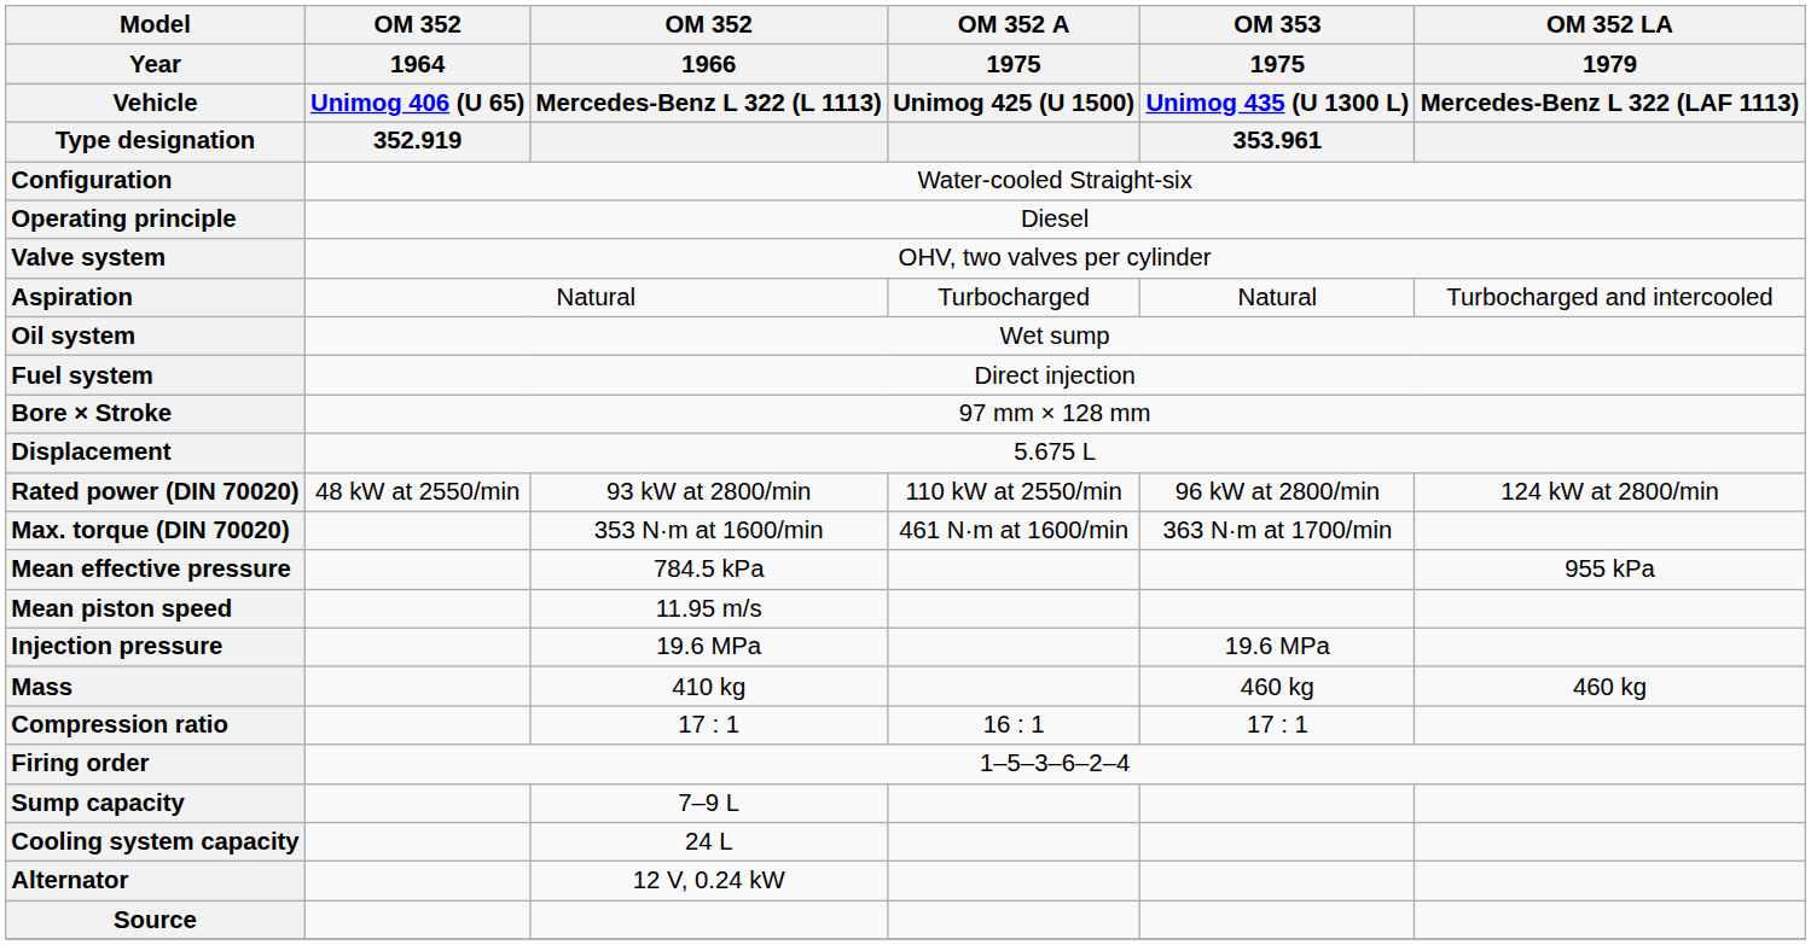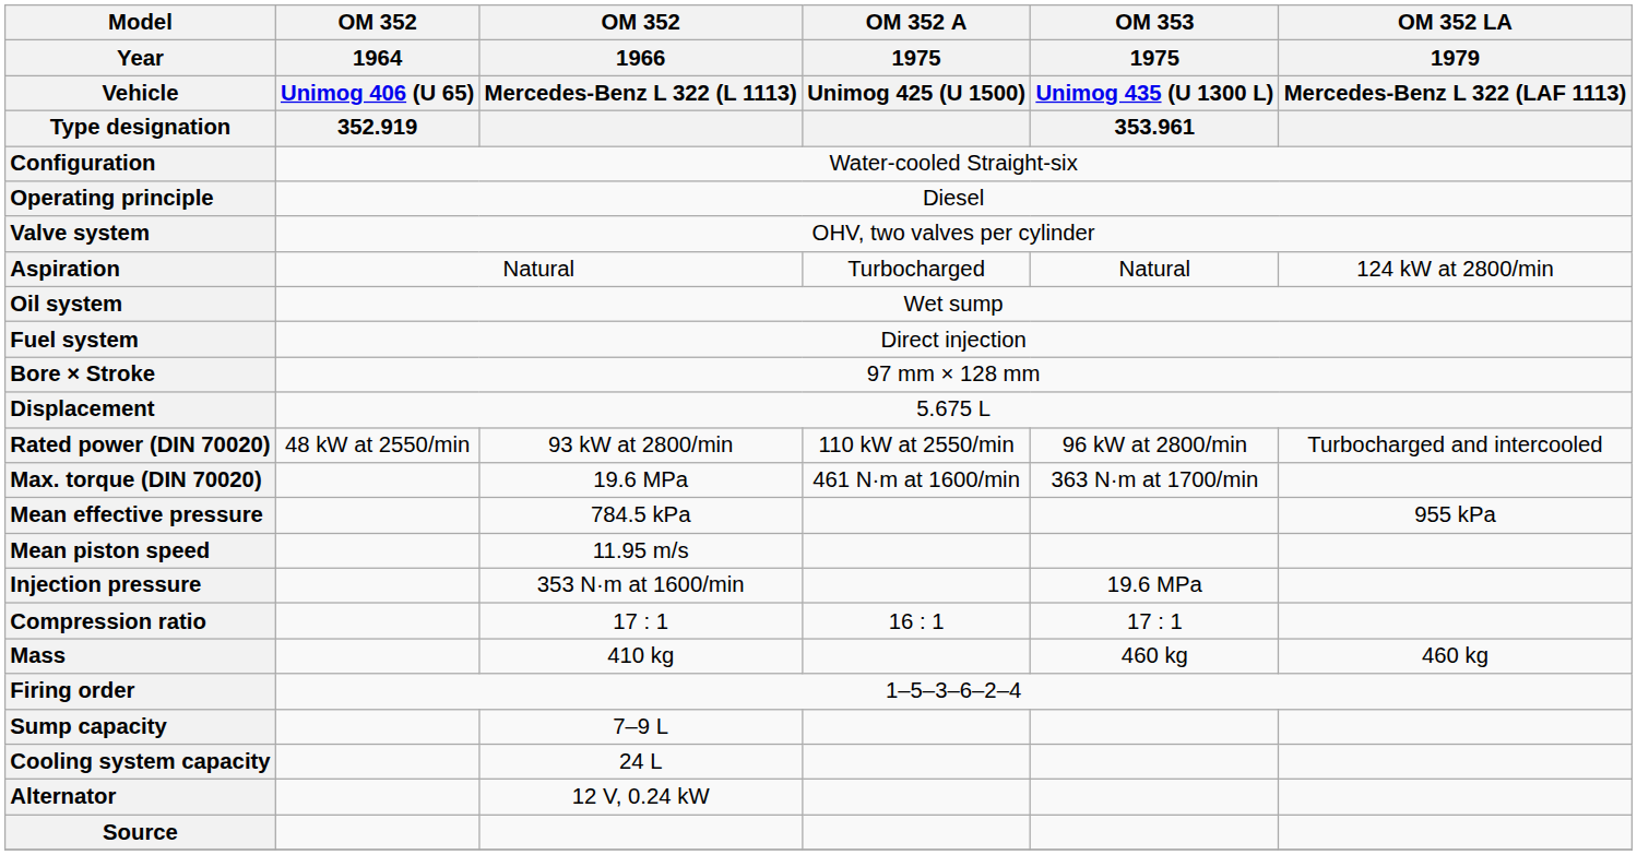 <table class="wikitable" style="text-align:center;">
 <tr>
 <th>Model</th>
 <th>OM 352</th>
 <th>OM 352</th>
 <th>OM 352 A</th>
 <th>OM 353</th>
 <th>OM 352 LA</th>
 </tr>
 <tr>
 <th>Year</th>
 <th>1964</th>
 <th>1966</th>
 <th>1975</th>
 <th>1975</th>
 <th>1979</th>
 </tr>
 <tr>
 <th>Vehicle</th>
 <th><a href='#'>Unimog 406</a> (U 65)</th>
 <th>Mercedes-Benz L 322 (L 1113)</th>
 <th>Unimog 425 (U 1500)</th>
 <th><a href='#'>Unimog 435</a> (U 1300 L)</th>
 <th>Mercedes-Benz L 322 (LAF 1113)</th>
 </tr>
 <tr>
 <th>Type designation</th>
 <th>352.919</th>
 <th></th>
 <th></th>
 <th>353.961</th>
 <th></th>
 </tr>
 <tr>
 <th style="text-align:left;">Configuration</th>
 <td colspan="5">Water-cooled Straight-six</td>
 </tr>
 <tr>
 <th style="text-align:left;">Operating principle</th>
 <td colspan="5">Diesel</td>
 </tr>
 <tr>
 <th style="text-align:left;">Valve system</th>
 <td colspan="5">OHV, two valves per cylinder</td>
 </tr>
 <tr>
 <th style="text-align:left;">Aspiration</th>
 <td colspan="2">Natural</td>
 <td>Turbocharged</td>
 <td>Natural</td>
-<td>Turbocharged and intercooled</td>
+<td>124 kW at 2800/min</td>
 </tr>
 <tr>
 <th style="text-align:left;">Oil system</th>
 <td colspan="5">Wet sump</td>
 </tr>
 <tr>
 <th style="text-align:left;">Fuel system</th>
 <td colspan="5">Direct injection</td>
 </tr>
 <tr>
 <th style="text-align:left;">Bore × Stroke</th>
 <td colspan="5">97 mm × 128 mm</td>
 </tr>
 <tr>
 <th style="text-align:left;">Displacement</th>
 <td colspan="5">5.675 L</td>
 </tr>
 <tr>
 <th style="text-align:left;">Rated power (DIN 70020)</th>
 <td>48 kW at 2550/min</td>
 <td>93 kW at 2800/min</td>
 <td>110 kW at 2550/min</td>
 <td>96 kW at 2800/min</td>
-<td>124 kW at 2800/min</td>
+<td>Turbocharged and intercooled</td>
 </tr>
 <tr>
 <th style="text-align:left;">Max. torque (DIN 70020)</th>
 <td></td>
-<td>353 N·m at 1600/min</td>
+<td>19.6 MPa</td>
 <td>461 N·m at 1600/min</td>
 <td>363 N·m at 1700/min</td>
 <td></td>
 </tr>
 <tr>
 <th style="text-align:left;">Mean effective pressure</th>
 <td></td>
 <td>784.5 kPa</td>
 <td></td>
 <td></td>
 <td>955 kPa</td>
 </tr>
 <tr>
 <th style="text-align:left;">Mean piston speed</th>
 <td></td>
 <td>11.95 m/s</td>
 <td></td>
 <td></td>
 <td></td>
 </tr>
 <tr>
 <th style="text-align:left;">Injection pressure</th>
 <td></td>
+<td>353 N·m at 1600/min</td>
+<td></td>
 <td>19.6 MPa</td>
 <td></td>
-<td>19.6 MPa</td>
+</tr>
+<tr>
+<th style="text-align:left;">Compression ratio</th>
+<td></td>
+<td>17 : 1</td>
+<td>16 : 1</td>
+<td>17 : 1</td>
 <td></td>
 </tr>
 <tr>
 <th style="text-align:left;">Mass</th>
 <td></td>
 <td>410 kg</td>
 <td></td>
 <td>460 kg</td>
 <td>460 kg</td>
-</tr>
-<tr>
-<th style="text-align:left;">Compression ratio</th>
-<td></td>
-<td>17 : 1</td>
-<td>16 : 1</td>
-<td>17 : 1</td>
-<td></td>
 </tr>
 <tr>
 <th style="text-align:left;">Firing order</th>
 <td colspan="5">1–5–3–6–2–4</td>
 </tr>
 <tr>
 <th style="text-align:left;">Sump capacity</th>
 <td></td>
 <td>7–9 L</td>
 <td></td>
 <td></td>
 <td></td>
 </tr>
 <tr>
 <th style="text-align:left;">Cooling system capacity</th>
 <td></td>
 <td>24 L</td>
 <td></td>
 <td></td>
 <td></td>
 </tr>
 <tr>
 <th style="text-align:left;">Alternator</th>
 <td></td>
 <td>12 V, 0.24 kW</td>
 <td></td>
 <td></td>
 <td></td>
 </tr>
 <tr>
 <th>Source</th>
 <td></td>
 <td></td>
 <td></td>
 <td></td>
 <td></td>
 </tr>
 <tr>
 </tr>
 </table>
